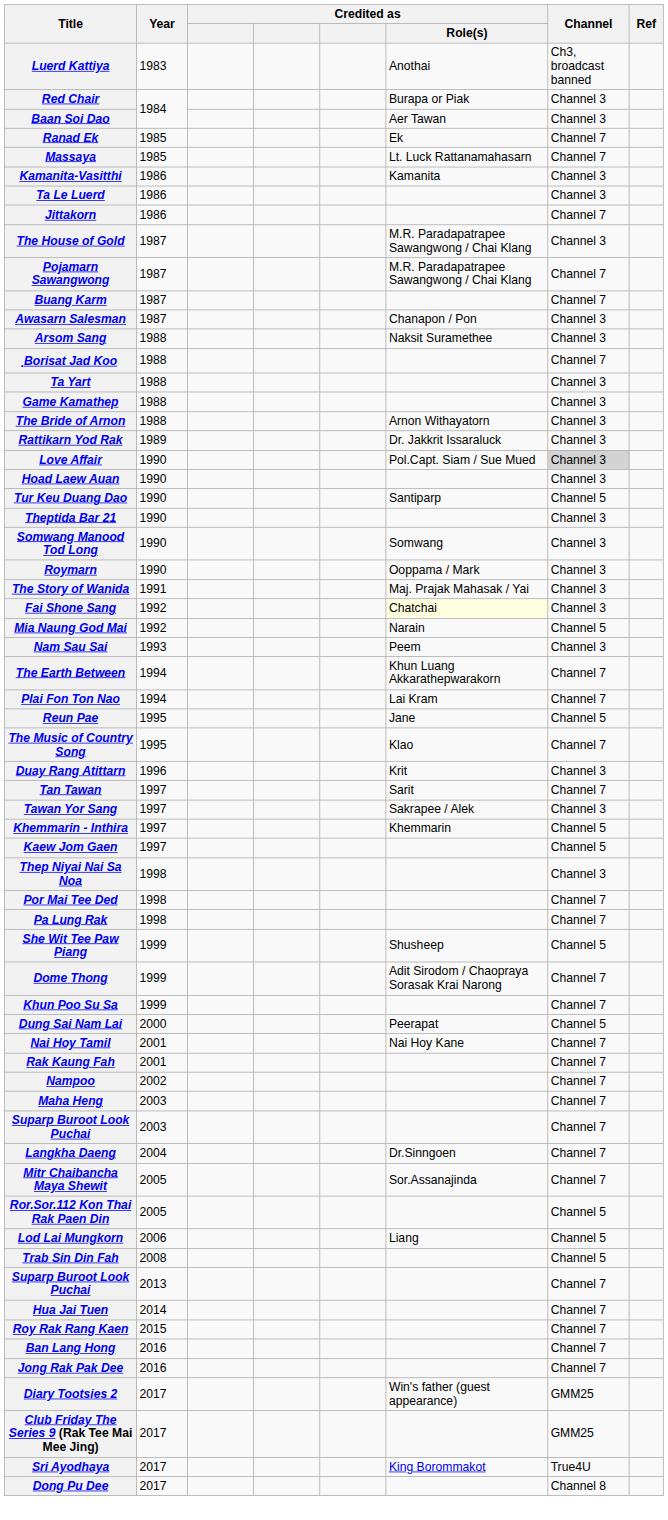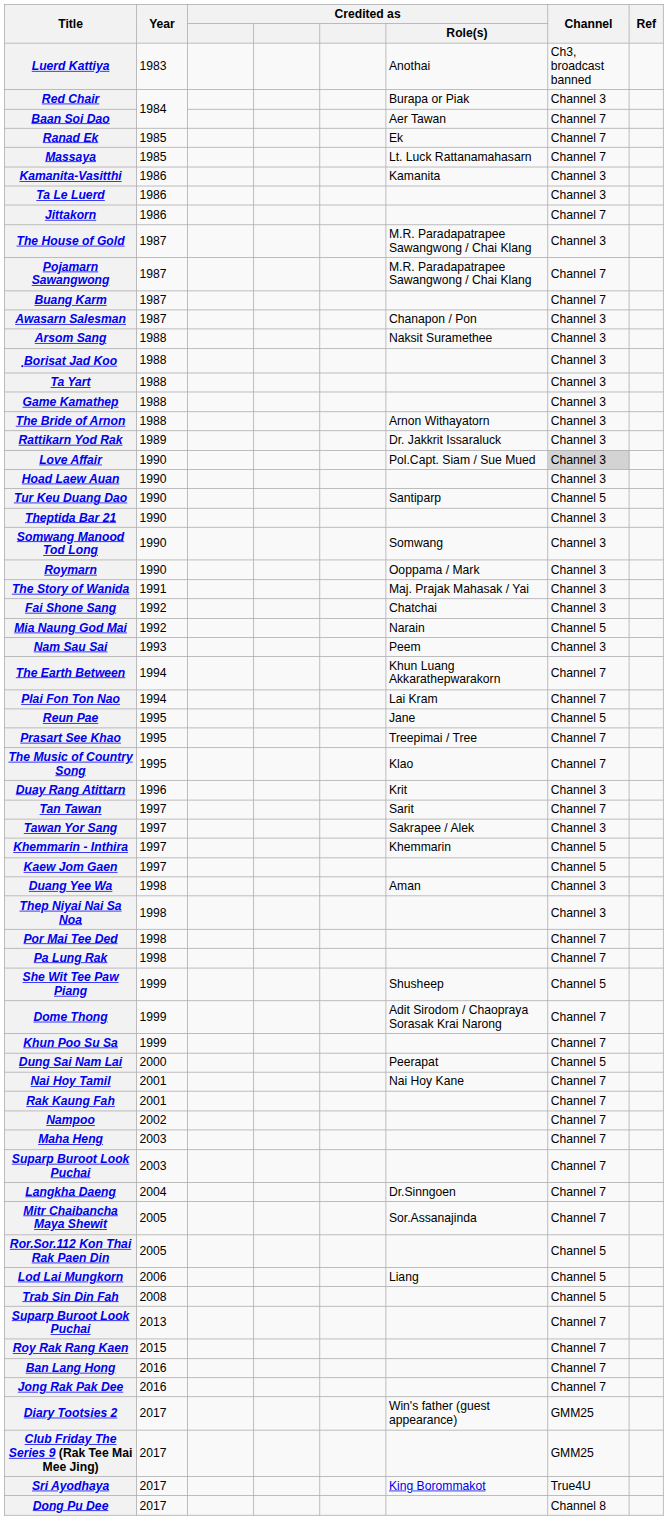 <table class="wikitable sortable plainrowheaders">
 <tr>
 <th width="11%" rowspan="2" scope="col">Title</th>
 <th width="4%" rowspan="2" scope="col">Year</th>
 <th colspan="4" scope="col">Credited as</th>
 <th width="5%" rowspan="2" scope="col" class="unsortable">Channel</th>
 <th width="2%" rowspan="2" scope="col">Ref</th>
 </tr>
 <tr>
 <th width="6%" scope="col"></th>
 <th width="6%" scope="col"></th>
 <th width="6%" scope="col"></th>
 <th width="10%" scope="col">Role(s)</th>
 </tr>
 <tr>
 <th scope="row"><em><a href='#'>Luerd Kattiya</a></em></th>
 <td>1983</td>
 <td></td>
 <td></td>
 <td></td>
 <td>Anothai</td>
 <td>Ch3, broadcast banned</td>
 <td></td>
 </tr>
 <tr>
 <th scope="row"><em><a href='#'>Red Chair</a></em></th>
 <td rowspan = "2">1984</td>
 <td></td>
 <td></td>
 <td></td>
 <td>Burapa or Piak</td>
 <td>Channel 3</td>
 <td></td>
 </tr>
 <tr>
 <th scope="row"><em><a href='#'>Baan Soi Dao</a></em></th>
 <td></td>
 <td></td>
 <td></td>
 <td>Aer Tawan</td>
-<td>Channel 3</td>
+<td>Channel 7</td>
 <td></td>
 </tr>
 <tr>
 <th scope="row"><em><a href='#'>Ranad Ek</a></em></th>
 <td>1985</td>
 <td></td>
 <td></td>
 <td></td>
 <td>Ek</td>
 <td>Channel 7</td>
 <td></td>
 </tr>
 <tr>
 <th scope="row"><em><a href='#'>Massaya</a></em></th>
 <td>1985</td>
 <td></td>
 <td></td>
 <td></td>
 <td>Lt. Luck Rattanamahasarn</td>
 <td>Channel 7</td>
 <td></td>
 </tr>
 <tr>
 <th scope="row"><em><a href='#'>Kamanita-Vasitthi</a></em></th>
 <td>1986</td>
 <td></td>
 <td></td>
 <td></td>
 <td>Kamanita</td>
 <td>Channel 3</td>
 <td></td>
 </tr>
 <tr>
 <th scope="row"><em><a href='#'>Ta Le Luerd</a></em></th>
 <td>1986</td>
 <td></td>
 <td></td>
 <td></td>
 <td></td>
 <td>Channel 3</td>
 <td></td>
 </tr>
 <tr>
 <th scope="row"><em><a href='#'>Jittakorn</a></em></th>
 <td>1986</td>
 <td></td>
 <td></td>
 <td></td>
 <td></td>
 <td>Channel 7</td>
 <td></td>
 </tr>
 <tr>
 <th scope="row"><em><a href='#'>The House of Gold</a></em></th>
 <td>1987</td>
 <td></td>
 <td></td>
 <td></td>
 <td>M.R. Paradapatrapee Sawangwong / Chai Klang</td>
 <td>Channel 3</td>
 <td></td>
 </tr>
 <tr>
 <th scope="row"><em><a href='#'>Pojamarn Sawangwong</a></em></th>
 <td>1987</td>
 <td></td>
 <td></td>
 <td></td>
 <td>M.R. Paradapatrapee Sawangwong / Chai Klang</td>
 <td>Channel 7</td>
 <td></td>
 </tr>
 <tr>
 <th scope="row"><em><a href='#'>Buang Karm</a></em></th>
 <td>1987</td>
 <td></td>
 <td></td>
 <td></td>
 <td></td>
 <td>Channel 7</td>
 <td></td>
 </tr>
 <tr>
 <th scope="row"><em><a href='#'>Awasarn Salesman</a></em></th>
 <td>1987</td>
 <td></td>
 <td></td>
 <td></td>
 <td>Chanapon / Pon</td>
 <td>Channel 3</td>
 <td></td>
 </tr>
 <tr>
 <th scope="row"><em><a href='#'>Arsom Sang</a></em></th>
 <td>1988</td>
 <td></td>
 <td></td>
 <td></td>
 <td>Naksit Suramethee</td>
 <td>Channel 3</td>
 <td></td>
 </tr>
 <tr>
 <th scope="row"><em><a href='#'>ฺBorisat Jad Koo</a></em></th>
 <td>1988</td>
 <td></td>
 <td></td>
 <td></td>
 <td></td>
-<td>Channel 7</td>
+<td>Channel 3</td>
 <td></td>
 </tr>
 <tr>
 <th scope="row"><em><a href='#'>Ta Yart</a></em></th>
 <td>1988</td>
 <td></td>
 <td></td>
 <td></td>
 <td></td>
 <td>Channel 3</td>
 <td></td>
 </tr>
 <tr>
 <th scope="row"><em><a href='#'>Game Kamathep</a></em></th>
 <td>1988</td>
 <td></td>
 <td></td>
 <td></td>
 <td></td>
 <td>Channel 3</td>
 <td></td>
 </tr>
 <tr>
 <th scope="row"><em><a href='#'>The Bride of Arnon</a></em></th>
 <td>1988</td>
 <td></td>
 <td></td>
 <td></td>
 <td>Arnon Withayatorn</td>
 <td>Channel 3</td>
 <td></td>
 </tr>
 <tr>
 <th scope="row"><em><a href='#'>Rattikarn Yod Rak</a></em></th>
 <td>1989</td>
 <td></td>
 <td></td>
 <td></td>
 <td>Dr. Jakkrit Issaraluck</td>
 <td>Channel 3</td>
 <td></td>
 </tr>
 <tr>
 <th scope="row"><em><a href='#'>Love Affair</a></em></th>
 <td>1990</td>
 <td></td>
 <td></td>
 <td></td>
 <td>Pol.Capt. Siam / Sue Mued</td>
 <td style="background: lightgrey;">Channel 3</td>
 <td></td>
 </tr>
 <tr>
 <th scope="row"><em><a href='#'>Hoad Laew Auan</a></em></th>
 <td>1990</td>
 <td></td>
 <td></td>
 <td></td>
 <td></td>
 <td>Channel 3</td>
 <td></td>
 </tr>
 <tr>
 <th scope="row"><em><a href='#'>Tur Keu Duang Dao</a></em></th>
 <td>1990</td>
 <td></td>
 <td></td>
 <td></td>
 <td>Santiparp</td>
 <td>Channel 5</td>
 <td></td>
 </tr>
 <tr>
 <th scope="row"><em><a href='#'>Theptida Bar 21</a></em></th>
 <td>1990</td>
 <td></td>
 <td></td>
 <td></td>
 <td></td>
 <td>Channel 3</td>
 <td></td>
 </tr>
 <tr>
 <th scope="row"><em><a href='#'>Somwang Manood Tod Long</a></em></th>
 <td>1990</td>
 <td></td>
 <td></td>
 <td></td>
 <td>Somwang</td>
 <td>Channel 3</td>
 <td></td>
 </tr>
 <tr>
 <th scope="row"><em><a href='#'>Roymarn</a></em></th>
 <td>1990</td>
 <td></td>
 <td></td>
 <td></td>
 <td>Ooppama / Mark</td>
 <td>Channel 3</td>
 <td></td>
 </tr>
 <tr>
 <th scope="row"><em><a href='#'>The Story of Wanida</a></em></th>
 <td>1991</td>
 <td></td>
 <td></td>
 <td></td>
 <td>Maj. Prajak Mahasak / Yai</td>
 <td>Channel 3</td>
 <td></td>
 </tr>
 <tr>
 <th scope="row"><em><a href='#'>Fai Shone Sang</a></em></th>
 <td>1992</td>
 <td></td>
 <td></td>
 <td></td>
-<td style="background: lightyellow;">Chatchai</td>
+<td>Chatchai</td>
 <td>Channel 3</td>
 <td></td>
 </tr>
 <tr>
 <th scope="row"><em><a href='#'>Mia Naung God Mai</a></em></th>
 <td>1992</td>
 <td></td>
 <td></td>
 <td></td>
 <td>Narain</td>
 <td>Channel 5</td>
 <td></td>
 </tr>
 <tr>
 <th scope="row"><em><a href='#'>Nam Sau Sai</a></em></th>
 <td>1993</td>
 <td></td>
 <td></td>
 <td></td>
 <td>Peem</td>
 <td>Channel 3</td>
 <td></td>
 </tr>
 <tr>
 <th scope="row"><em><a href='#'>The Earth Between</a></em></th>
 <td>1994</td>
 <td></td>
 <td></td>
 <td></td>
 <td>Khun Luang Akkarathepwarakorn</td>
 <td>Channel 7</td>
 <td></td>
 </tr>
 <tr>
 <th scope="row"><em><a href='#'>Plai Fon Ton Nao</a></em></th>
 <td>1994</td>
 <td></td>
 <td></td>
 <td></td>
 <td>Lai Kram</td>
 <td>Channel 7</td>
 <td></td>
 </tr>
 <tr>
 <th scope="row"><em><a href='#'>Reun Pae</a></em></th>
 <td>1995</td>
 <td></td>
 <td></td>
 <td></td>
 <td>Jane</td>
 <td>Channel 5</td>
+<td></td>
+</tr>
+<tr>
+<th scope="row"><em><a href='#'>Prasart See Khao</a></em></th>
+<td>1995</td>
+<td></td>
+<td></td>
+<td></td>
+<td>Treepimai / Tree</td>
+<td>Channel 7</td>
 <td></td>
 </tr>
 <tr>
 <th scope="row"><em><a href='#'>The Music of Country Song</a></em></th>
 <td>1995</td>
 <td></td>
 <td></td>
 <td></td>
 <td>Klao</td>
 <td>Channel 7</td>
 <td></td>
 </tr>
 <tr>
 <th scope="row"><em><a href='#'>Duay Rang Atittarn</a></em></th>
 <td>1996</td>
 <td></td>
 <td></td>
 <td></td>
 <td>Krit</td>
 <td>Channel 3</td>
 <td></td>
 </tr>
 <tr>
 <th scope="row"><em><a href='#'>Tan Tawan</a></em></th>
 <td>1997</td>
 <td></td>
 <td></td>
 <td></td>
 <td>Sarit</td>
 <td>Channel 7</td>
 <td></td>
 </tr>
 <tr>
 <th scope="row"><em><a href='#'>Tawan Yor Sang</a></em></th>
 <td>1997</td>
 <td></td>
 <td></td>
 <td></td>
 <td>Sakrapee / Alek</td>
 <td>Channel 3</td>
 <td></td>
 </tr>
 <tr>
 <th scope="row"><em><a href='#'>Khemmarin - Inthira</a></em></th>
 <td>1997</td>
 <td></td>
 <td></td>
 <td></td>
 <td>Khemmarin</td>
 <td>Channel 5</td>
 <td></td>
 </tr>
 <tr>
 <th scope="row"><em><a href='#'>Kaew Jom Gaen</a></em></th>
 <td>1997</td>
 <td></td>
 <td></td>
 <td></td>
 <td></td>
 <td>Channel 5</td>
+<td></td>
+</tr>
+<tr>
+<th scope="row"><em><a href='#'>Duang Yee Wa</a></em></th>
+<td>1998</td>
+<td></td>
+<td></td>
+<td></td>
+<td>Aman</td>
+<td>Channel 3</td>
 <td></td>
 </tr>
 <tr>
 <th scope="row"><em><a href='#'>Thep Niyai Nai Sa Noa</a></em></th>
 <td>1998</td>
 <td></td>
 <td></td>
 <td></td>
 <td></td>
 <td>Channel 3</td>
 <td></td>
 </tr>
 <tr>
 <th scope="row"><em><a href='#'>Por Mai Tee Ded</a></em></th>
 <td>1998</td>
 <td></td>
 <td></td>
 <td></td>
 <td></td>
 <td>Channel 7</td>
 <td></td>
 </tr>
 <tr>
 <th scope="row"><em><a href='#'>Pa Lung Rak</a></em></th>
 <td>1998</td>
 <td></td>
 <td></td>
 <td></td>
 <td></td>
 <td>Channel 7</td>
 <td></td>
 </tr>
 <tr>
 <th scope="row"><em><a href='#'>She Wit Tee Paw Piang</a></em></th>
 <td>1999</td>
 <td></td>
 <td></td>
 <td></td>
 <td>Shusheep</td>
 <td>Channel 5</td>
 <td></td>
 </tr>
 <tr>
 <th scope="row"><em><a href='#'>Dome Thong</a></em></th>
 <td>1999</td>
 <td></td>
 <td></td>
 <td></td>
 <td>Adit Sirodom / Chaopraya Sorasak Krai Narong</td>
 <td>Channel 7</td>
 <td></td>
 </tr>
 <tr>
 <th scope="row"><em><a href='#'>Khun Poo Su Sa</a></em></th>
 <td>1999</td>
 <td></td>
 <td></td>
 <td></td>
 <td></td>
 <td>Channel 7</td>
 <td></td>
 </tr>
 <tr>
 <th scope="row"><em><a href='#'>Dung Sai Nam Lai</a></em></th>
 <td>2000</td>
 <td></td>
 <td></td>
 <td></td>
 <td>Peerapat</td>
 <td>Channel 5</td>
 <td></td>
 </tr>
 <tr>
 <th scope="row"><em><a href='#'>Nai Hoy Tamil</a></em></th>
 <td>2001</td>
 <td></td>
 <td></td>
 <td></td>
 <td>Nai Hoy Kane</td>
 <td>Channel 7</td>
 <td></td>
 </tr>
 <tr>
 <th scope="row"><em><a href='#'>Rak Kaung Fah</a></em></th>
 <td>2001</td>
 <td></td>
 <td></td>
 <td></td>
 <td></td>
 <td>Channel 7</td>
 <td></td>
 </tr>
 <tr>
 <th scope="row"><em><a href='#'>Nampoo</a></em></th>
 <td>2002</td>
 <td></td>
 <td></td>
 <td></td>
 <td></td>
 <td>Channel 7</td>
 <td></td>
 </tr>
 <tr>
 <th scope="row"><em><a href='#'>Maha Heng</a></em></th>
 <td>2003</td>
 <td></td>
 <td></td>
 <td></td>
 <td></td>
 <td>Channel 7</td>
 <td></td>
 </tr>
 <tr>
 <th scope="row"><em><a href='#'>Suparp Buroot Look Puchai</a></em></th>
 <td>2003</td>
 <td></td>
 <td></td>
 <td></td>
 <td></td>
 <td>Channel 7</td>
 <td></td>
 </tr>
 <tr>
 <th scope="row"><em><a href='#'>Langkha Daeng</a></em></th>
 <td>2004</td>
 <td></td>
 <td></td>
 <td></td>
 <td>Dr.Sinngoen</td>
 <td>Channel 7</td>
 <td></td>
 </tr>
 <tr>
 <th scope="row"><em><a href='#'>Mitr Chaibancha Maya Shewit</a></em></th>
 <td>2005</td>
 <td></td>
 <td></td>
 <td></td>
 <td>Sor.Assanajinda</td>
 <td>Channel 7</td>
 <td></td>
 </tr>
 <tr>
 <th scope="row"><em><a href='#'>Ror.Sor.112 Kon Thai Rak Paen Din</a></em></th>
 <td>2005</td>
 <td></td>
 <td></td>
 <td></td>
 <td></td>
 <td>Channel 5</td>
 <td></td>
 </tr>
 <tr>
 <th scope="row"><em><a href='#'>Lod Lai Mungkorn</a></em></th>
 <td>2006</td>
 <td></td>
 <td></td>
 <td></td>
 <td>Liang</td>
 <td>Channel 5</td>
 <td></td>
 </tr>
 <tr>
 <th scope="row"><em><a href='#'>Trab Sin Din Fah</a></em></th>
 <td>2008</td>
 <td></td>
 <td></td>
 <td></td>
 <td></td>
 <td>Channel 5</td>
 <td></td>
 </tr>
 <tr>
 <th scope="row"><em><a href='#'>Suparp Buroot Look Puchai</a></em></th>
 <td>2013</td>
 <td></td>
 <td></td>
 <td></td>
 <td></td>
 <td>Channel 7</td>
 <td></td>
 </tr>
 <tr>
-<th scope="row"><em><a href='#'>Hua Jai Tuen</a></em></th>
-<td>2014</td>
-<td></td>
-<td></td>
-<td></td>
-<td></td>
-<td>Channel 7</td>
-<td></td>
-</tr>
-<tr>
 <th scope="row"><em><a href='#'>Roy Rak Rang Kaen</a></em></th>
 <td>2015</td>
 <td></td>
 <td></td>
 <td></td>
 <td></td>
 <td>Channel 7</td>
 <td></td>
 </tr>
 <tr>
 <th scope="row"><em><a href='#'>Ban Lang Hong</a></em></th>
 <td>2016</td>
 <td></td>
 <td></td>
 <td></td>
 <td></td>
 <td>Channel 7</td>
 <td></td>
 </tr>
 <tr>
 <th scope="row"><em><a href='#'>Jong Rak Pak Dee</a></em></th>
 <td>2016</td>
 <td></td>
 <td></td>
 <td></td>
 <td></td>
 <td>Channel 7</td>
 <td></td>
 </tr>
 <tr>
 <th scope="row"><em><a href='#'>Diary Tootsies 2</a></em></th>
 <td>2017</td>
 <td></td>
 <td></td>
 <td></td>
 <td>Win's father (guest appearance)</td>
 <td>GMM25</td>
 <td></td>
 </tr>
 <tr>
 <th scope="row"><em><a href='#'>Club Friday The Series 9</a></em> (Rak Tee Mai Mee Jing)</th>
 <td>2017</td>
 <td></td>
 <td></td>
 <td></td>
 <td></td>
 <td>GMM25</td>
 <td></td>
 </tr>
 <tr>
 <th scope="row"><em><a href='#'>Sri Ayodhaya</a></em></th>
 <td>2017</td>
 <td></td>
 <td></td>
 <td></td>
 <td><a href='#'>King Borommakot</a></td>
 <td>True4U</td>
 <td></td>
 </tr>
 <tr>
 <th scope="row"><em><a href='#'>Dong Pu Dee</a></em></th>
 <td>2017</td>
 <td></td>
 <td></td>
 <td></td>
 <td></td>
 <td>Channel 8</td>
 <td></td>
 </tr>
 </table>
